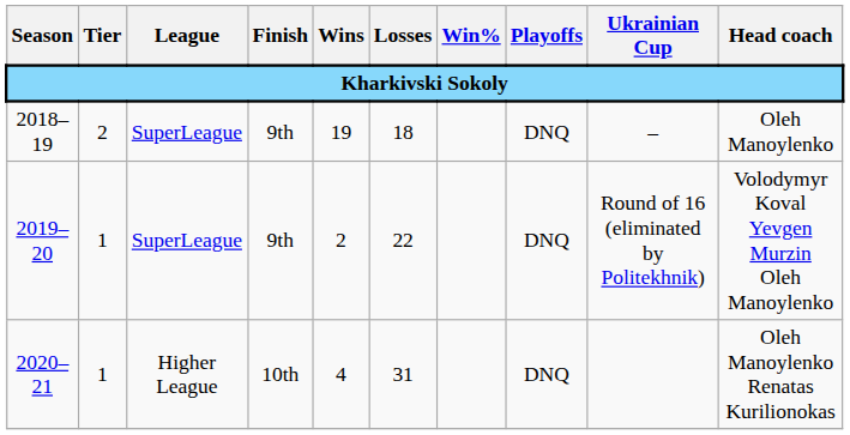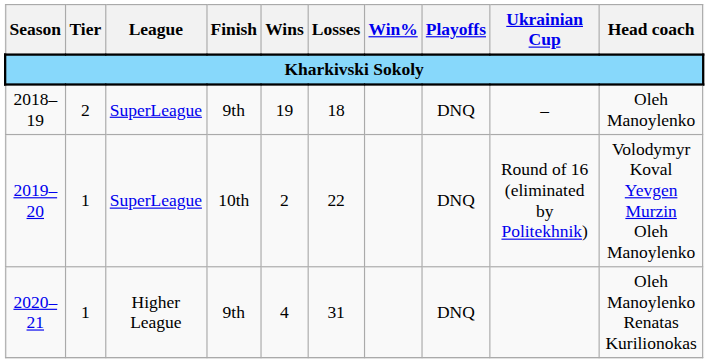 <table class="wikitable plainrowheaders" style="text-align:center; font-size:95%" summary="Season (sortable), Team, Conference, Conference finish (sortable), Division, Division finish (sortable), Wins (sortable), Losses (sortable), Win% (sortable), GB (sortable), Playoffs, Awards and Head coach">
 <tr>
 <th scope="col">Season</th>
 <th scope="col">Tier</th>
 <th scope="col">League</th>
 <th scope="col">Finish</th>
 <th scope="col">Wins</th>
 <th scope="col">Losses</th>
 <th scope="col"><a href='#'>Win%</a></th>
 <th scope="col" class="unsortable"><a href='#'>Playoffs</a></th>
 <th scope="col" class="unsortable"><a href='#'>Ukrainian Cup</a></th>
 <th scope="col">Head coach</th>
 </tr>
 <tr>
 <td colspan="12" align=center style="border:2px solid black; background-color:#87D8FB"><span><strong>Kharkivski Sokoly</strong></span></td>
 </tr>
 <tr>
 <td>2018–19</td>
 <td>2</td>
 <td><a href='#'>SuperLeague</a></td>
 <td>9th</td>
 <td>19</td>
 <td>18</td>
 <td></td>
 <td>DNQ</td>
 <td>–</td>
 <td>Oleh Manoylenko</td>
 </tr>
 <tr>
 <td><a href='#'>2019–20</a></td>
 <td>1</td>
 <td><a href='#'>SuperLeague</a></td>
-<td>9th</td>
+<td>10th</td>
 <td>2</td>
 <td>22</td>
 <td></td>
 <td>DNQ</td>
 <td>Round of 16 (eliminated by <a href='#'>Politekhnik</a>)</td>
 <td>Volodymyr Koval <br><a href='#'>Yevgen Murzin</a><br>Oleh Manoylenko</td>
 </tr>
 <tr>
 <td><a href='#'>2020–21</a></td>
 <td>1</td>
 <td>Higher League</td>
-<td>10th</td>
+<td>9th</td>
 <td>4</td>
 <td>31</td>
 <td></td>
 <td>DNQ</td>
 <td></td>
 <td>Oleh Manoylenko<br>Renatas Kurilionokas</td>
 </tr>
 <tr>
 </tr>
 </table>
